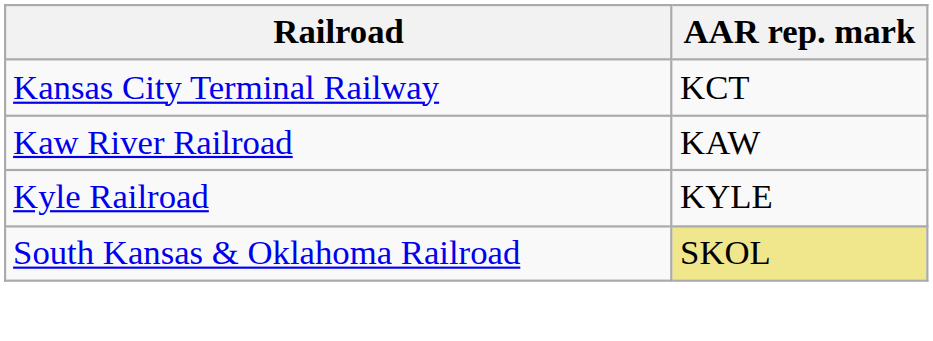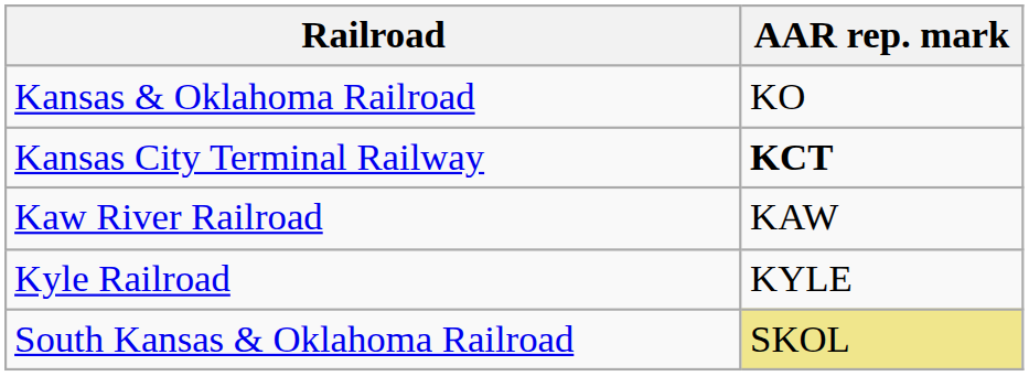 <table class="wikitable" border="1">
 <tr>
 <th width="300px">Railroad</th>
 <th width="110px">AAR rep. mark</th>
 </tr>
 <tr>
+<td width="300px"><a href='#'>Kansas & Oklahoma Railroad</a></td>
+<td width="110px">KO</td>
+</tr>
+<tr>
 <td width="300px"><a href='#'>Kansas City Terminal Railway</a></td>
-<td width="110px">KCT</td>
+<td width="110px"><strong>KCT</strong></td>
 </tr>
 <tr>
 <td width="300px"><a href='#'>Kaw River Railroad</a></td>
 <td width="110px">KAW</td>
 </tr>
 <tr>
 <td width="300px"><a href='#'>Kyle Railroad</a></td>
 <td width="110px">KYLE</td>
 </tr>
 <tr>
 <td width="300px"><a href='#'>South Kansas & Oklahoma Railroad</a></td>
 <td width="110px" style="background: khaki;">SKOL</td>
 </tr>
 </table>
